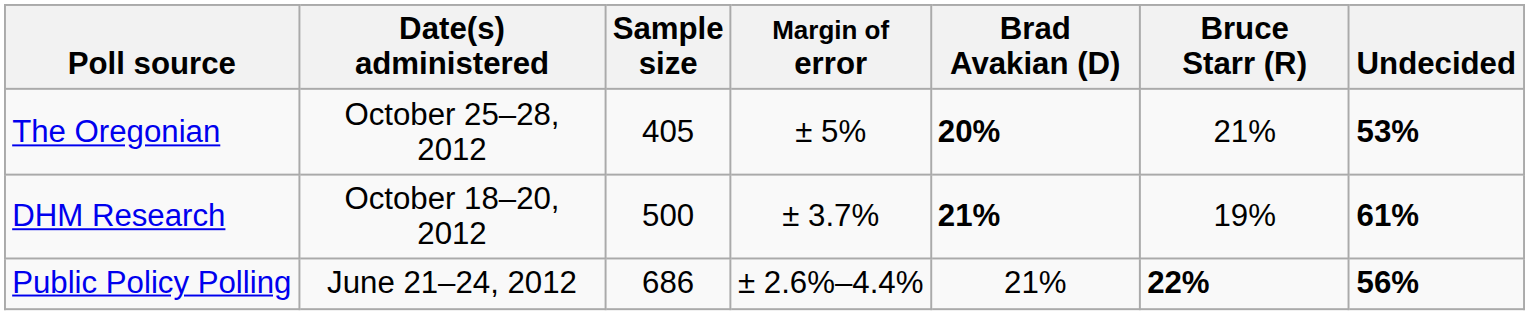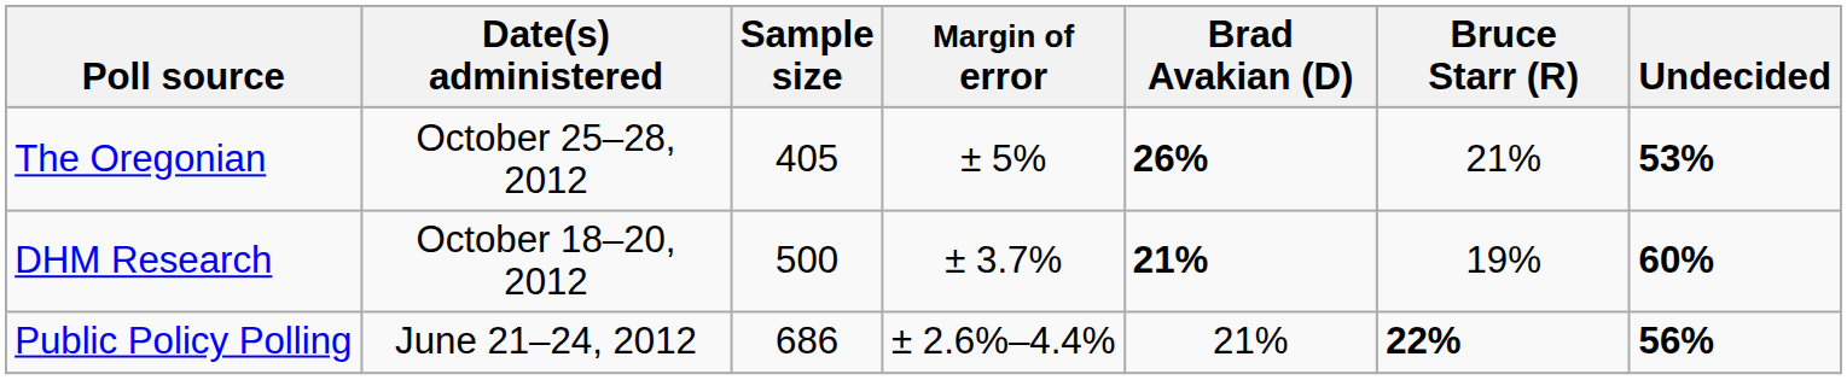 <table class="wikitable">
 <tr valign= bottom>
 <th>Poll source</th>
 <th style="width:150px;">Date(s)<br>administered</th>
 <th class=small>Sample<br>size</th>
 <th><small>Margin of</small><br>error</th>
 <th style="width:100px;">Brad<br>Avakian (D)</th>
 <th style="width:100px;">Bruce<br>Starr (R)</th>
 <th>Undecided</th>
 </tr>
 <tr>
 <td><a href='#'>The Oregonian</a></td>
 <td align=center>October 25–28, 2012</td>
 <td align=center>405</td>
 <td align=center>± 5%</td>
-<td><strong>20%</strong></td>
+<td><strong>26%</strong></td>
 <td align=center>21%</td>
 <td><strong>53%</strong></td>
 </tr>
 <tr>
 <td><a href='#'>DHM Research</a></td>
 <td align=center>October 18–20, 2012</td>
 <td align=center>500</td>
 <td align=center>± 3.7%</td>
 <td><strong>21%</strong></td>
 <td align=center>19%</td>
-<td><strong>61%</strong></td>
+<td><strong>60%</strong></td>
 </tr>
 <tr>
 <td><a href='#'>Public Policy Polling</a></td>
 <td align=center>June 21–24, 2012</td>
 <td align=center>686</td>
 <td align=center>± 2.6%–4.4%</td>
 <td align=center>21%</td>
 <td><strong>22%</strong></td>
 <td><strong>56%</strong></td>
 </tr>
 </table>
